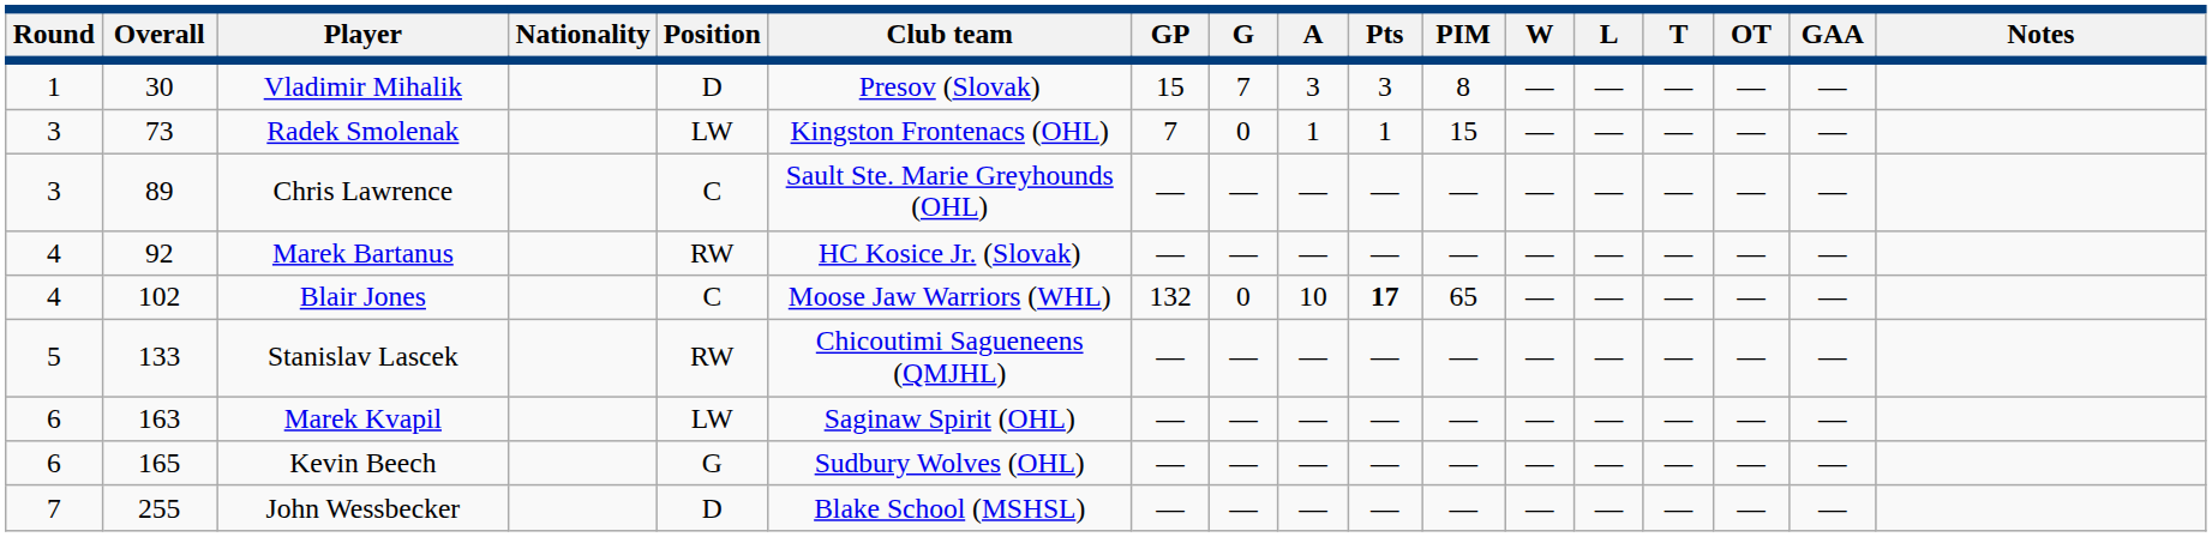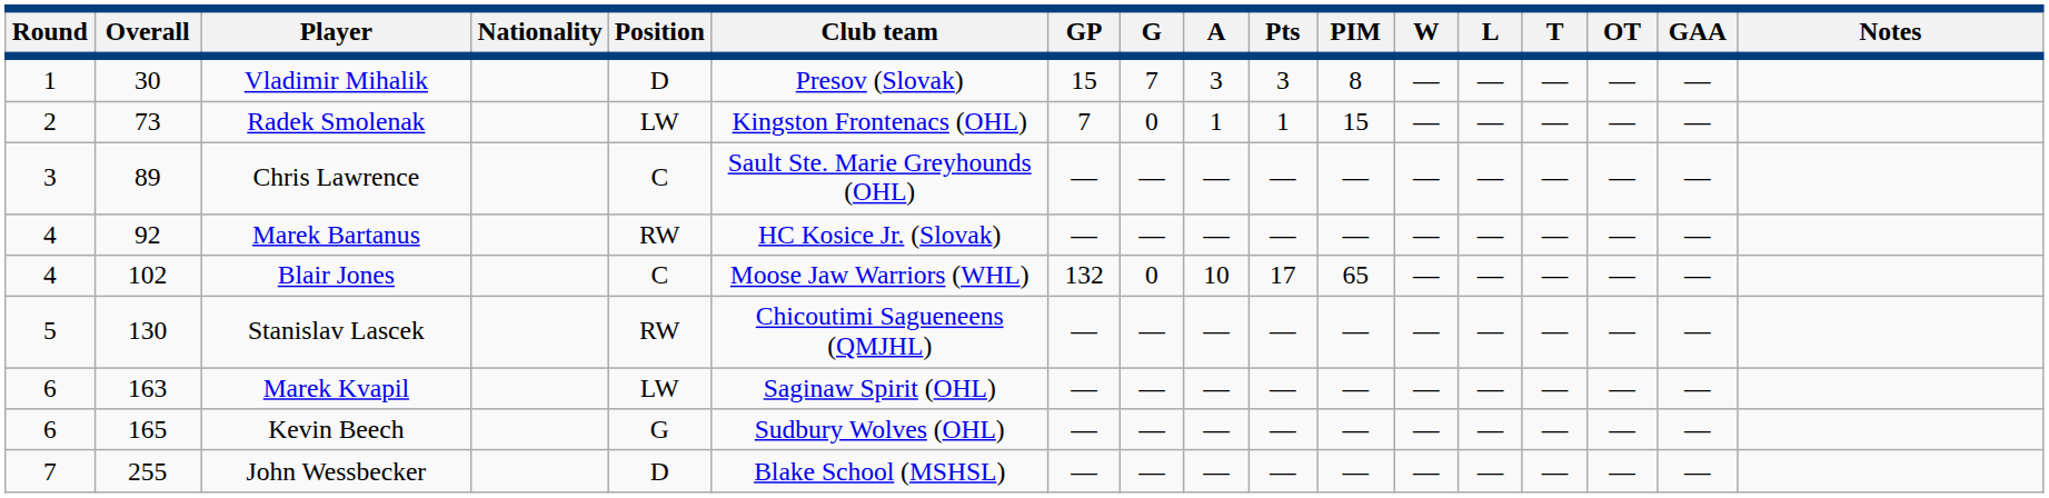 <table class="wikitable sortable" style="text-align:center">
 <tr style= "background:#FFFFFF; border-top:#003D7C 5px solid; border-bottom:#003D7C 5px solid;">
 <th style="width:3em">Round</th>
 <th style="width:4em">Overall</th>
 <th style="width:15em">Player</th>
 <th style="width:3em">Nationality</th>
 <th style="width:3em">Position</th>
 <th style="width:20em">Club team</th>
 <th style="width:3em">GP</th>
 <th style="width:3em">G</th>
 <th style="width:3em">A</th>
 <th style="width:3em">Pts</th>
 <th style="width:3em">PIM</th>
 <th style="width:3em">W</th>
 <th style="width:3em">L</th>
 <th style="width:3em">T</th>
 <th style="width:3em">OT</th>
 <th style="width:3em">GAA</th>
 <th style="width:20em">Notes</th>
 </tr>
 <tr>
 <td>1</td>
 <td>30</td>
 <td><a href='#'>Vladimir Mihalik</a></td>
 <td></td>
 <td>D</td>
 <td><a href='#'>Presov</a> (<a href='#'>Slovak</a>)</td>
 <td>15</td>
 <td>7</td>
 <td>3</td>
 <td>3</td>
 <td>8</td>
 <td>—</td>
 <td>—</td>
 <td>—</td>
 <td>—</td>
 <td>—</td>
 <td></td>
 </tr>
 <tr>
-<td>3</td>
+<td>2</td>
 <td>73</td>
 <td><a href='#'>Radek Smolenak</a></td>
 <td></td>
 <td>LW</td>
 <td><a href='#'>Kingston Frontenacs</a> (<a href='#'>OHL</a>)</td>
 <td>7</td>
 <td>0</td>
 <td>1</td>
 <td>1</td>
 <td>15</td>
 <td>—</td>
 <td>—</td>
 <td>—</td>
 <td>—</td>
 <td>—</td>
 <td></td>
 </tr>
 <tr>
 <td>3</td>
 <td>89</td>
 <td>Chris Lawrence</td>
 <td></td>
 <td>C</td>
 <td><a href='#'>Sault Ste. Marie Greyhounds</a> (<a href='#'>OHL</a>)</td>
 <td>—</td>
 <td>—</td>
 <td>—</td>
 <td>—</td>
 <td>—</td>
 <td>—</td>
 <td>—</td>
 <td>—</td>
 <td>—</td>
 <td>—</td>
 <td></td>
 </tr>
 <tr>
 <td>4</td>
 <td>92</td>
 <td><a href='#'>Marek Bartanus</a></td>
 <td></td>
 <td>RW</td>
 <td><a href='#'>HC Kosice Jr.</a> (<a href='#'>Slovak</a>)</td>
 <td>—</td>
 <td>—</td>
 <td>—</td>
 <td>—</td>
 <td>—</td>
 <td>—</td>
 <td>—</td>
 <td>—</td>
 <td>—</td>
 <td>—</td>
 <td></td>
 </tr>
 <tr>
 <td>4</td>
 <td>102</td>
 <td><a href='#'>Blair Jones</a></td>
 <td></td>
 <td>C</td>
 <td><a href='#'>Moose Jaw Warriors</a> (<a href='#'>WHL</a>)</td>
 <td>132</td>
 <td>0</td>
 <td>10</td>
-<td><strong>17</strong></td>
+<td>17</td>
 <td>65</td>
 <td>—</td>
 <td>—</td>
 <td>—</td>
 <td>—</td>
 <td>—</td>
 <td></td>
 </tr>
 <tr>
 <td>5</td>
-<td>133</td>
+<td>130</td>
 <td>Stanislav Lascek</td>
 <td></td>
 <td>RW</td>
 <td><a href='#'>Chicoutimi Sagueneens</a> (<a href='#'>QMJHL</a>)</td>
 <td>—</td>
 <td>—</td>
 <td>—</td>
 <td>—</td>
 <td>—</td>
 <td>—</td>
 <td>—</td>
 <td>—</td>
 <td>—</td>
 <td>—</td>
 <td></td>
 </tr>
 <tr>
 <td>6</td>
 <td>163</td>
 <td><a href='#'>Marek Kvapil</a></td>
 <td></td>
 <td>LW</td>
 <td><a href='#'>Saginaw Spirit</a> (<a href='#'>OHL</a>)</td>
 <td>—</td>
 <td>—</td>
 <td>—</td>
 <td>—</td>
 <td>—</td>
 <td>—</td>
 <td>—</td>
 <td>—</td>
 <td>—</td>
 <td>—</td>
 <td></td>
 </tr>
 <tr>
 <td>6</td>
 <td>165</td>
 <td>Kevin Beech</td>
 <td></td>
 <td>G</td>
 <td><a href='#'>Sudbury Wolves</a> (<a href='#'>OHL</a>)</td>
 <td>—</td>
 <td>—</td>
 <td>—</td>
 <td>—</td>
 <td>—</td>
 <td>—</td>
 <td>—</td>
 <td>—</td>
 <td>—</td>
 <td>—</td>
 <td></td>
 </tr>
 <tr>
 <td>7</td>
 <td>255</td>
 <td>John Wessbecker</td>
 <td></td>
 <td>D</td>
 <td><a href='#'>Blake School</a> (<a href='#'>MSHSL</a>)</td>
 <td>—</td>
 <td>—</td>
 <td>—</td>
 <td>—</td>
 <td>—</td>
 <td>—</td>
 <td>—</td>
 <td>—</td>
 <td>—</td>
 <td>—</td>
 <td></td>
 </tr>
 </table>
